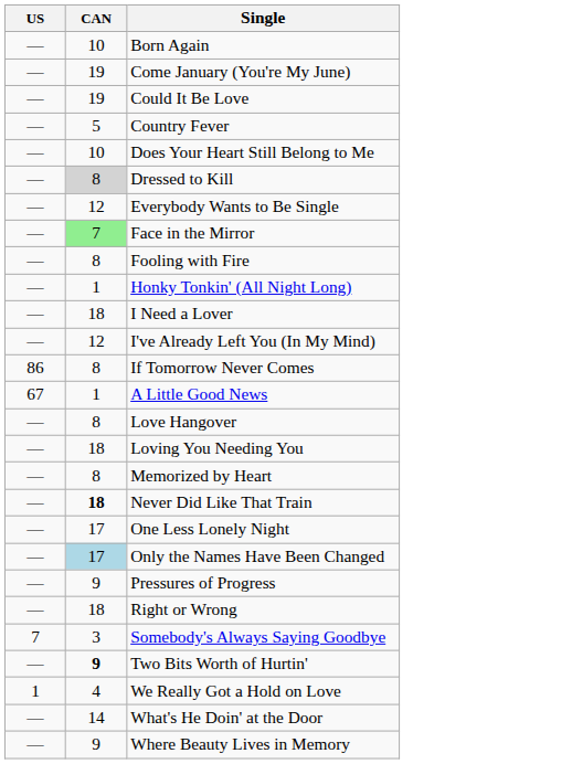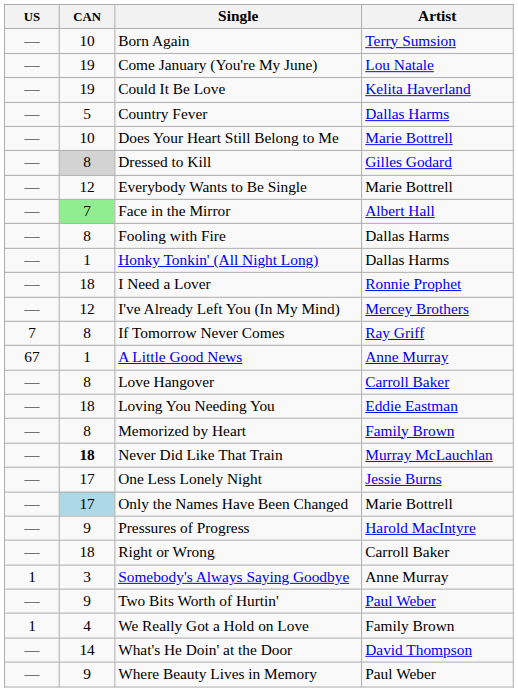 <table class="wikitable sortable">
 <tr>
 <th width="50"><small>US</small></th>
 <th width="50"><small>CAN</small></th>
 <th width="250">Single</th>
+<th width="150">Artist</th>
 </tr>
 <tr>
 <td align="center">—</td>
 <td align="center">10</td>
 <td>Born Again</td>
+<td><a href='#'>Terry Sumsion</a></td>
 </tr>
 <tr>
 <td align="center">—</td>
 <td align="center">19</td>
 <td>Come January (You're My June)</td>
+<td><a href='#'>Lou Natale</a></td>
 </tr>
 <tr>
 <td align="center">—</td>
 <td align="center">19</td>
 <td>Could It Be Love</td>
+<td><a href='#'>Kelita Haverland</a></td>
 </tr>
 <tr>
 <td align="center">—</td>
 <td align="center">5</td>
 <td>Country Fever</td>
+<td><a href='#'>Dallas Harms</a></td>
 </tr>
 <tr>
 <td align="center">—</td>
 <td align="center">10</td>
 <td>Does Your Heart Still Belong to Me</td>
+<td><a href='#'>Marie Bottrell</a></td>
 </tr>
 <tr>
 <td align="center">—</td>
 <td align="center" style="background: lightgrey;">8</td>
 <td>Dressed to Kill</td>
+<td><a href='#'>Gilles Godard</a></td>
 </tr>
 <tr>
 <td align="center">—</td>
 <td align="center">12</td>
 <td>Everybody Wants to Be Single</td>
+<td>Marie Bottrell</td>
 </tr>
 <tr>
 <td align="center">—</td>
 <td align="center" style="background: lightgreen;">7</td>
 <td>Face in the Mirror</td>
+<td><a href='#'>Albert Hall</a></td>
 </tr>
 <tr>
 <td align="center">—</td>
 <td align="center">8</td>
 <td>Fooling with Fire</td>
+<td>Dallas Harms</td>
 </tr>
 <tr>
 <td align="center">—</td>
 <td align="center">1</td>
 <td><a href='#'>Honky Tonkin' (All Night Long)</a></td>
+<td>Dallas Harms</td>
 </tr>
 <tr>
 <td align="center">—</td>
 <td align="center">18</td>
 <td>I Need a Lover</td>
+<td><a href='#'>Ronnie Prophet</a></td>
 </tr>
 <tr>
 <td align="center">—</td>
 <td align="center">12</td>
 <td>I've Already Left You (In My Mind)</td>
+<td><a href='#'>Mercey Brothers</a></td>
 </tr>
 <tr>
-<td align="center">86</td>
+<td align="center">7</td>
 <td align="center">8</td>
 <td>If Tomorrow Never Comes</td>
+<td><a href='#'>Ray Griff</a></td>
 </tr>
 <tr>
 <td align="center">67</td>
 <td align="center">1</td>
 <td><a href='#'>A Little Good News</a></td>
+<td><a href='#'>Anne Murray</a></td>
 </tr>
 <tr>
 <td align="center">—</td>
 <td align="center">8</td>
 <td>Love Hangover</td>
+<td><a href='#'>Carroll Baker</a></td>
 </tr>
 <tr>
 <td align="center">—</td>
 <td align="center">18</td>
 <td>Loving You Needing You</td>
+<td><a href='#'>Eddie Eastman</a></td>
 </tr>
 <tr>
 <td align="center">—</td>
 <td align="center">8</td>
 <td>Memorized by Heart</td>
+<td><a href='#'>Family Brown</a></td>
 </tr>
 <tr>
 <td align="center">—</td>
 <td align="center"><strong>18</strong></td>
 <td>Never Did Like That Train</td>
+<td><a href='#'>Murray McLauchlan</a></td>
 </tr>
 <tr>
 <td align="center">—</td>
 <td align="center">17</td>
 <td>One Less Lonely Night</td>
+<td><a href='#'>Jessie Burns</a></td>
 </tr>
 <tr>
 <td align="center">—</td>
 <td align="center" style="background: lightblue;">17</td>
 <td>Only the Names Have Been Changed</td>
+<td>Marie Bottrell</td>
 </tr>
 <tr>
 <td align="center">—</td>
 <td align="center">9</td>
 <td>Pressures of Progress</td>
+<td><a href='#'>Harold MacIntyre</a></td>
 </tr>
 <tr>
 <td align="center">—</td>
 <td align="center">18</td>
 <td>Right or Wrong</td>
+<td>Carroll Baker</td>
 </tr>
 <tr>
-<td align="center">7</td>
+<td align="center">1</td>
 <td align="center">3</td>
 <td><a href='#'>Somebody's Always Saying Goodbye</a></td>
+<td>Anne Murray</td>
 </tr>
 <tr>
 <td align="center">—</td>
-<td align="center"><strong>9</strong></td>
+<td align="center">9</td>
 <td>Two Bits Worth of Hurtin'</td>
+<td><a href='#'>Paul Weber</a></td>
 </tr>
 <tr>
 <td align="center">1</td>
 <td align="center">4</td>
 <td>We Really Got a Hold on Love</td>
+<td>Family Brown</td>
 </tr>
 <tr>
 <td align="center">—</td>
 <td align="center">14</td>
 <td>What's He Doin' at the Door</td>
+<td><a href='#'>David Thompson</a></td>
 </tr>
 <tr>
 <td align="center">—</td>
 <td align="center">9</td>
 <td>Where Beauty Lives in Memory</td>
+<td>Paul Weber</td>
 </tr>
 </table>
